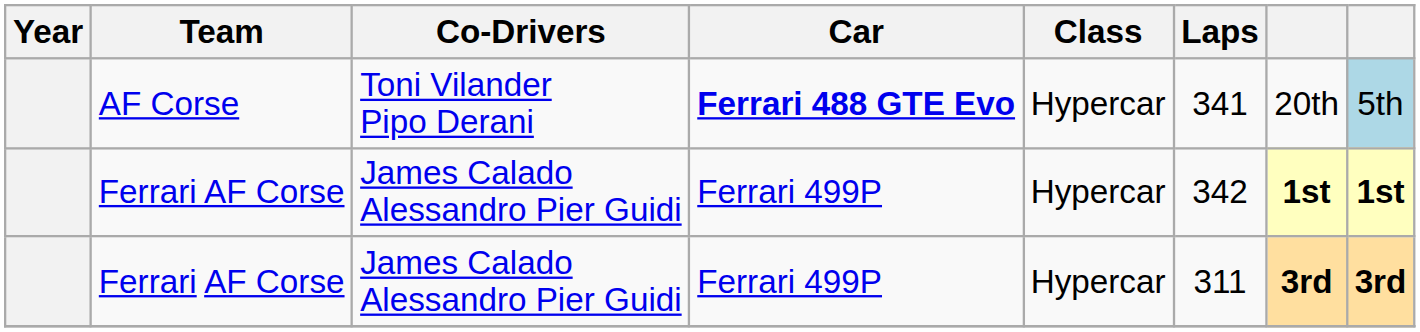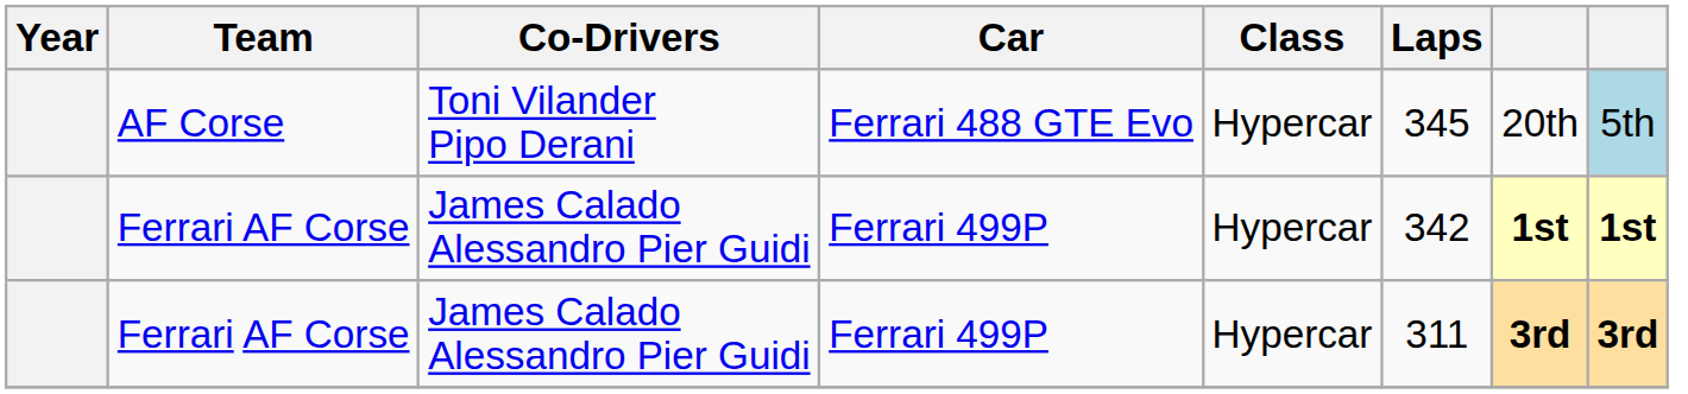 <table class="wikitable" style="text-align:center; font-size:90%">
 <tr>
 <th>Year</th>
 <th>Team</th>
 <th>Co-Drivers</th>
 <th>Car</th>
 <th>Class</th>
 <th>Laps</th>
 <th></th>
 <th></th>
 </tr>
 <tr>
 <th></th>
 <td align="left" nowrap> <a href='#'>AF Corse</a></td>
 <td align="left" nowrap> <a href='#'>Toni Vilander</a><br> <a href='#'>Pipo Derani</a></td>
-<td align="left" nowrap><strong><a href='#'>Ferrari 488 GTE Evo</a></strong></td>
+<td align="left" nowrap><a href='#'>Ferrari 488 GTE Evo</a></td>
 <td>Hypercar</td>
-<td>341</td>
+<td>345</td>
 <td>20th</td>
 <td style="background: lightblue;">5th</td>
 </tr>
 <tr>
 <th></th>
 <td align="left" nowrap> <a href='#'>Ferrari AF Corse</a></td>
 <td align="left" nowrap> <a href='#'>James Calado</a><br> <a href='#'>Alessandro Pier Guidi</a></td>
 <td align="left" nowrap><a href='#'>Ferrari 499P</a></td>
 <td>Hypercar</td>
 <td>342</td>
 <td style="background:#ffffbf"><strong>1st</strong></td>
 <td style="background:#ffffbf"><strong>1st</strong></td>
 </tr>
 <tr>
 <th></th>
 <td align="left" nowrap> <a href='#'>Ferrari</a> <a href='#'>AF Corse</a></td>
 <td align="left" nowrap> <a href='#'>James Calado</a><br> <a href='#'>Alessandro Pier Guidi</a></td>
 <td align="left" nowrap><a href='#'>Ferrari 499P</a></td>
 <td>Hypercar</td>
 <td>311</td>
 <td style="background:#FFDF9F;"><strong>3rd</strong></td>
 <td style="background:#FFDF9F;"><strong>3rd</strong></td>
 </tr>
 <tr>
 </tr>
 </table>
